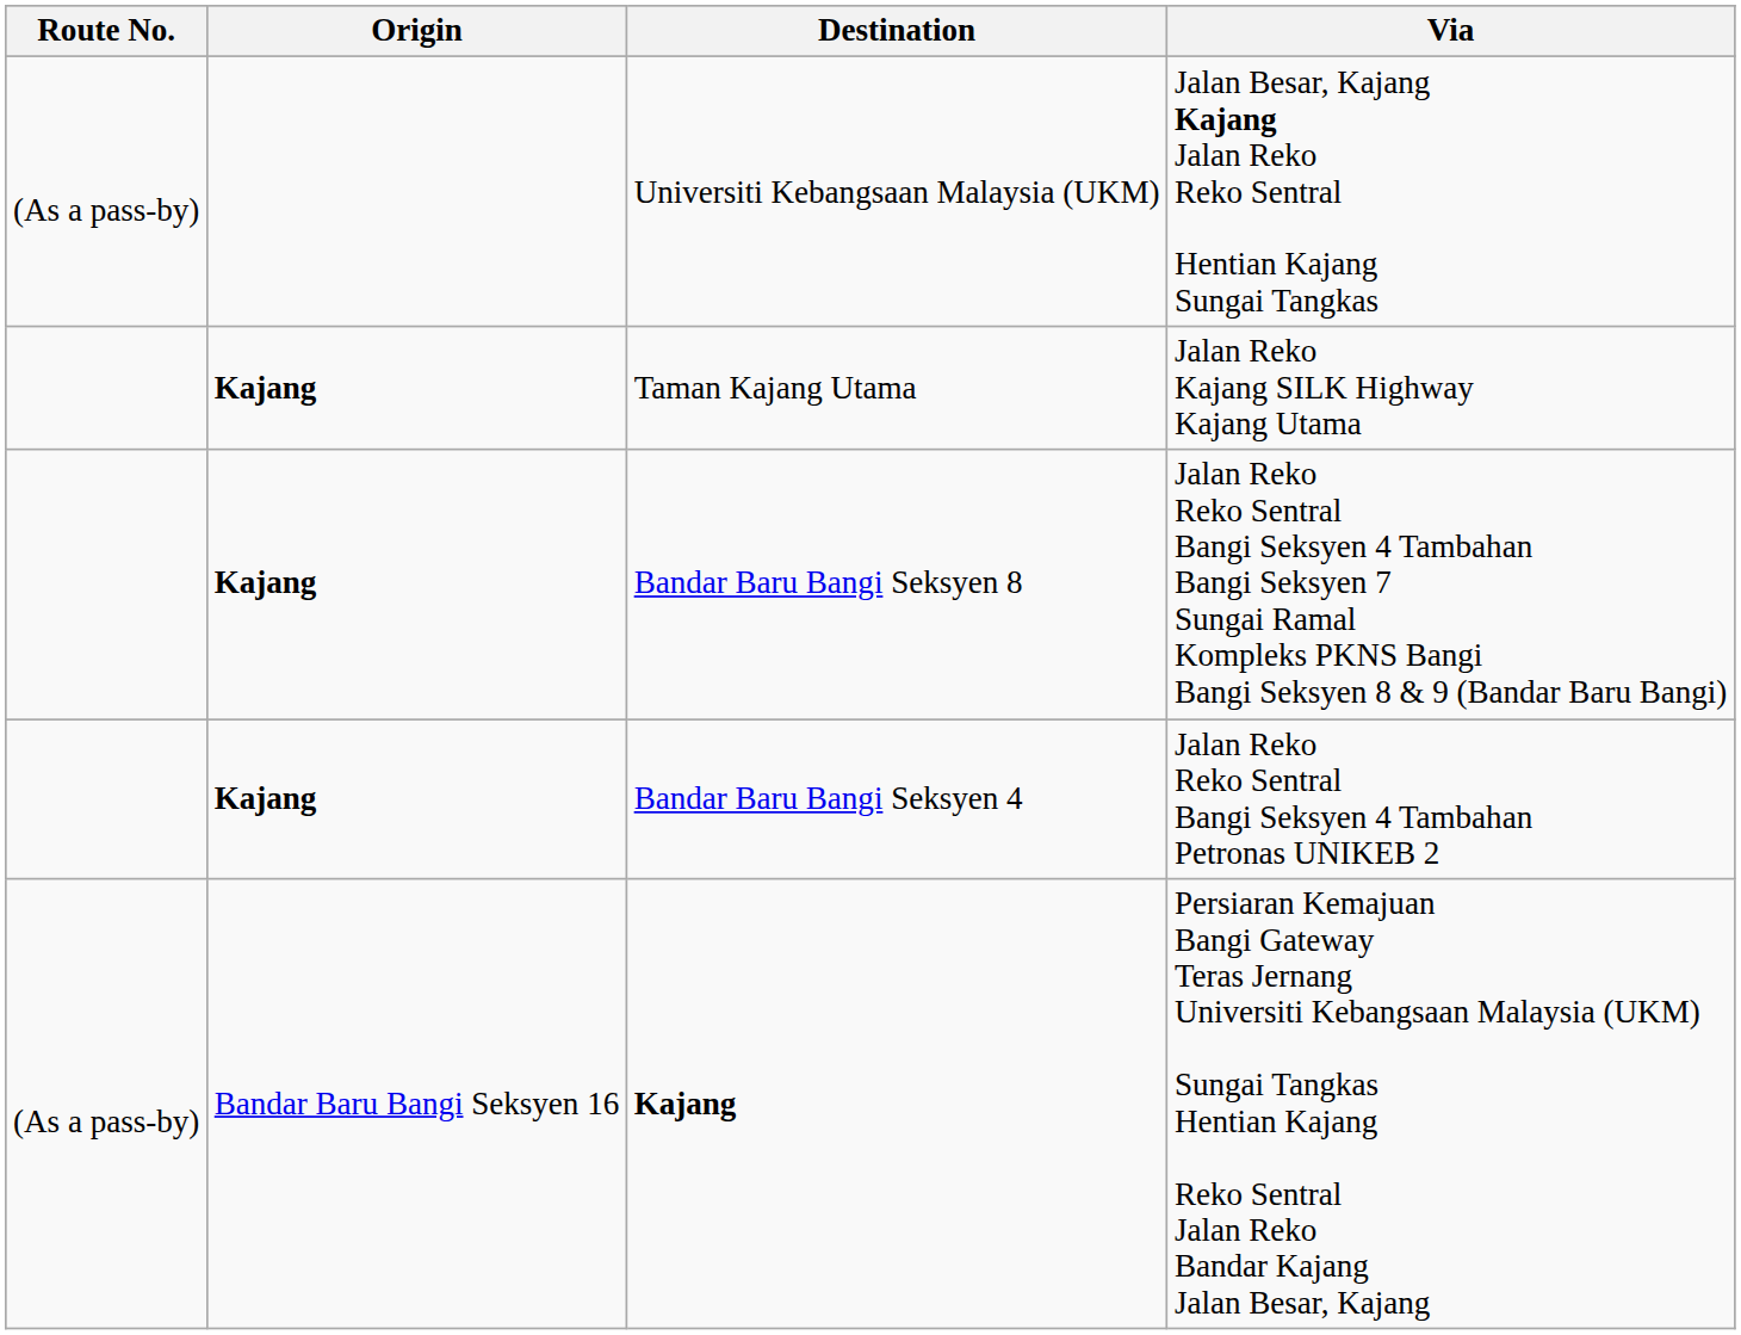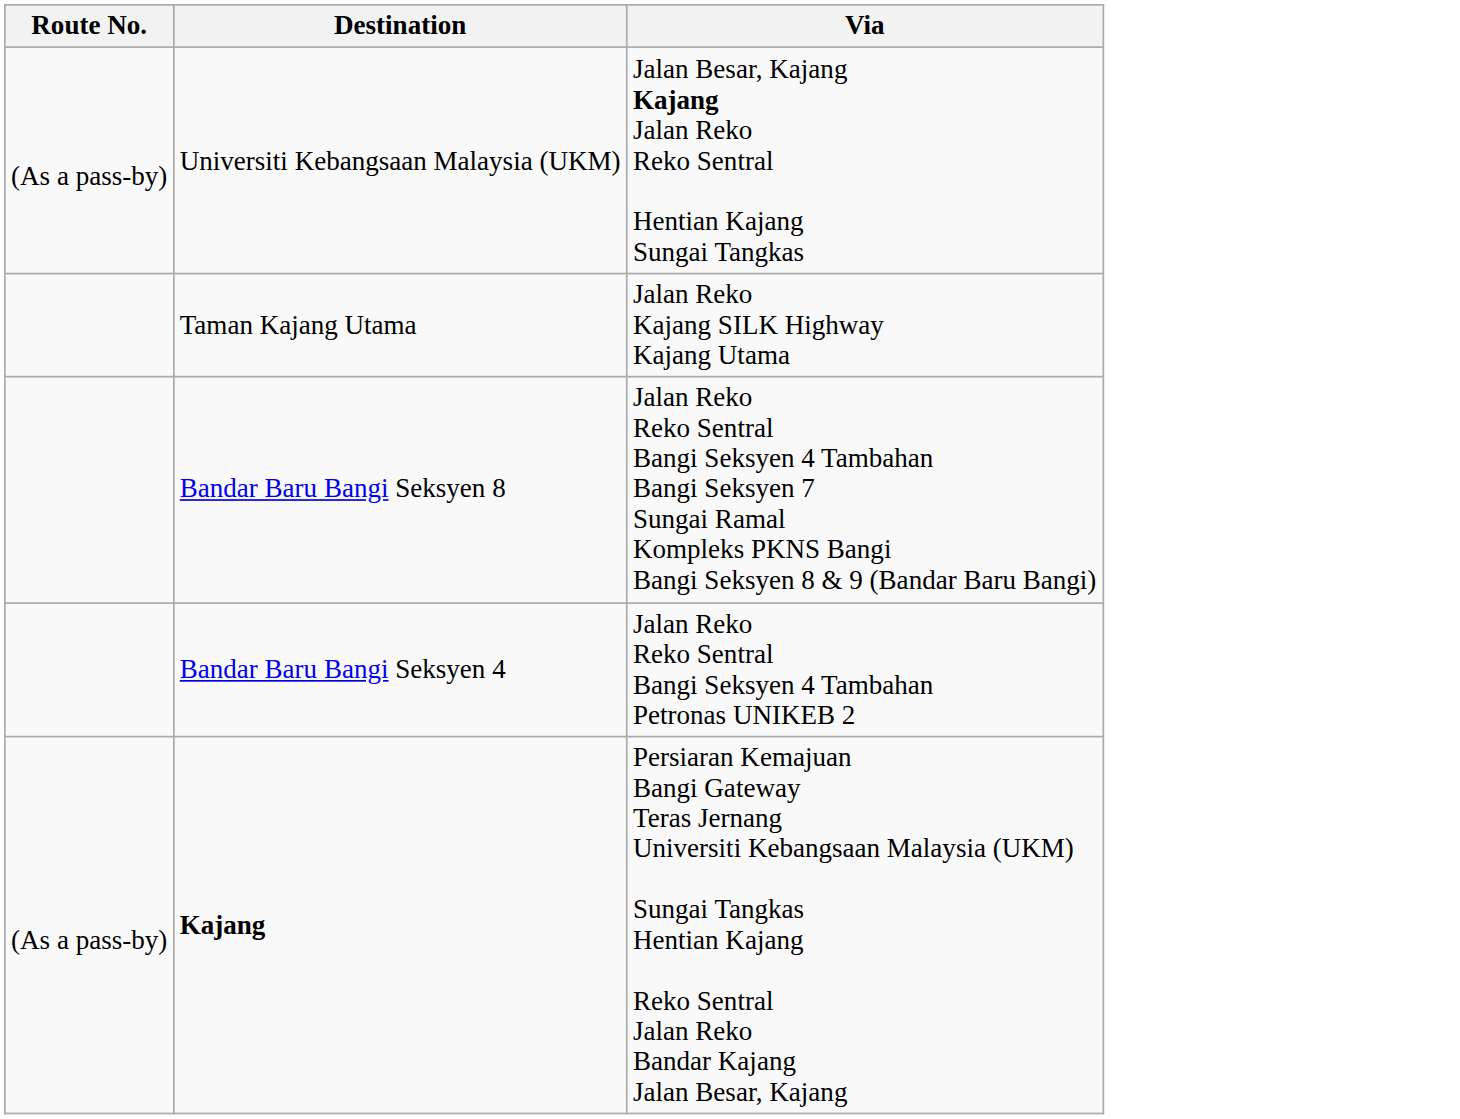 <table class="wikitable">
 <tr>
 <th>Route No.</th>
-<th>Origin</th>
 <th>Destination</th>
 <th>Via</th>
 </tr>
 <tr>
 <td><br>(As a pass-by)</td>
-<td> </td>
 <td>Universiti Kebangsaan Malaysia (UKM)</td>
 <td>Jalan Besar, Kajang<br> <strong>Kajang</strong><br>Jalan Reko<br>Reko Sentral<br> <br>Hentian Kajang<br>Sungai Tangkas<br> </td>
 </tr>
 <tr>
 <td></td>
-<td> <strong>Kajang</strong></td>
 <td>Taman Kajang Utama</td>
 <td>Jalan Reko<br> Kajang SILK Highway<br>Kajang Utama</td>
 </tr>
 <tr>
 <td></td>
-<td> <strong>Kajang</strong></td>
 <td><a href='#'>Bandar Baru Bangi</a> Seksyen 8</td>
 <td>Jalan Reko<br>Reko Sentral<br>Bangi Seksyen 4 Tambahan<br>Bangi Seksyen 7<br>Sungai Ramal<br>Kompleks PKNS Bangi<br>Bangi Seksyen 8 & 9 (Bandar Baru Bangi)</td>
 </tr>
 <tr>
 <td></td>
-<td> <strong>Kajang</strong></td>
 <td><a href='#'>Bandar Baru Bangi</a> Seksyen 4</td>
 <td>Jalan Reko<br>Reko Sentral<br>Bangi Seksyen 4 Tambahan<br>Petronas UNIKEB 2</td>
 </tr>
 <tr>
 <td><br>(As a pass-by)</td>
-<td><a href='#'>Bandar Baru Bangi</a> Seksyen 16</td>
 <td> <strong>Kajang</strong></td>
 <td>Persiaran Kemajuan<br>Bangi Gateway<br>Teras Jernang<br>Universiti Kebangsaan Malaysia (UKM)<br> <br>Sungai Tangkas<br>Hentian Kajang<br> <br>Reko Sentral<br>Jalan Reko<br>Bandar Kajang<br>Jalan Besar, Kajang</td>
 </tr>
 </table>
